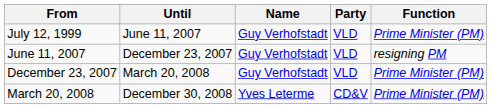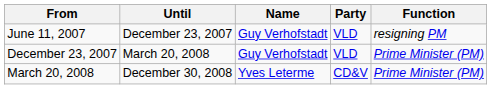 <table class="wikitable">
 <tr>
 <th>From</th>
 <th>Until</th>
 <th>Name</th>
 <th>Party</th>
 <th>Function</th>
-</tr>
-<tr>
-<td>July 12, 1999</td>
-<td>June 11, 2007</td>
-<td><a href='#'>Guy Verhofstadt</a></td>
-<td><a href='#'>VLD</a></td>
-<td><em><a href='#'>Prime Minister (PM)</a></em></td>
 </tr>
 <tr>
 <td>June 11, 2007</td>
 <td>December 23, 2007</td>
 <td><a href='#'>Guy Verhofstadt</a></td>
 <td><a href='#'>VLD</a></td>
 <td><em>resigning <a href='#'>PM</a></em></td>
 </tr>
 <tr>
 <td>December 23, 2007</td>
 <td>March 20, 2008</td>
 <td><a href='#'>Guy Verhofstadt</a></td>
 <td><a href='#'>VLD</a></td>
 <td><em><a href='#'>Prime Minister (PM)</a></em></td>
 </tr>
 <tr>
 <td>March 20, 2008</td>
 <td>December 30, 2008</td>
 <td><a href='#'>Yves Leterme</a></td>
 <td><a href='#'>CD&V</a></td>
 <td><em><a href='#'>Prime Minister (PM)</a></em></td>
 </tr>
 </table>
